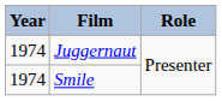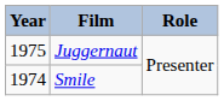 <table class="wikitable" style="font-size:95%;">
 <tr>
 <th style="background:#B0C4DE;">Year</th>
 <th style="background:#B0C4DE;">Film</th>
 <th style="background:#B0C4DE;">Role</th>
 </tr>
 <tr>
-<td>1974</td>
+<td>1975</td>
 <td><em><a href='#'>Juggernaut</a></em></td>
 <td rowspan=2>Presenter</td>
 </tr>
 <tr>
 <td>1974</td>
 <td><em><a href='#'>Smile</a></em></td>
 </tr>
 </table>
